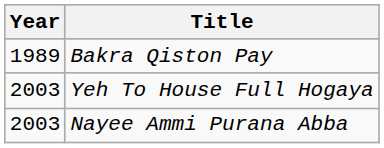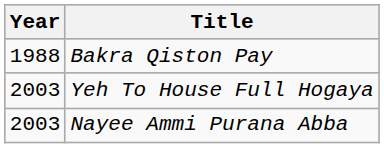 <table class="wikitable">
 <tr>
 <th>Year</th>
 <th>Title</th>
 </tr>
 <tr>
-<td>1989</td>
+<td>1988</td>
 <td><em>Bakra Qiston Pay</em></td>
 </tr>
 <tr>
 <td>2003</td>
 <td><em>Yeh To House Full Hogaya</em></td>
 </tr>
 <tr>
 <td>2003</td>
 <td><em>Nayee Ammi Purana Abba</em></td>
 </tr>
 </table>
